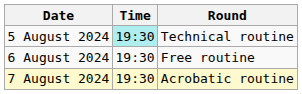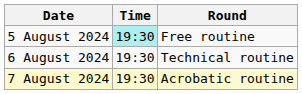 <table class="wikitable">
 <tr>
 <th>Date</th>
 <th>Time</th>
 <th>Round</th>
 </tr>
 <tr>
 <td>5 August 2024</td>
 <td style="background: paleturquoise;">19:30</td>
-<td>Technical routine</td>
+<td>Free routine</td>
 </tr>
 <tr>
 <td>6 August 2024</td>
 <td>19:30</td>
-<td>Free routine</td>
+<td>Technical routine</td>
 </tr>
 <tr style=background:lemonchiffon>
 <td>7 August 2024</td>
 <td>19:30</td>
 <td>Acrobatic routine</td>
 </tr>
 </table>
